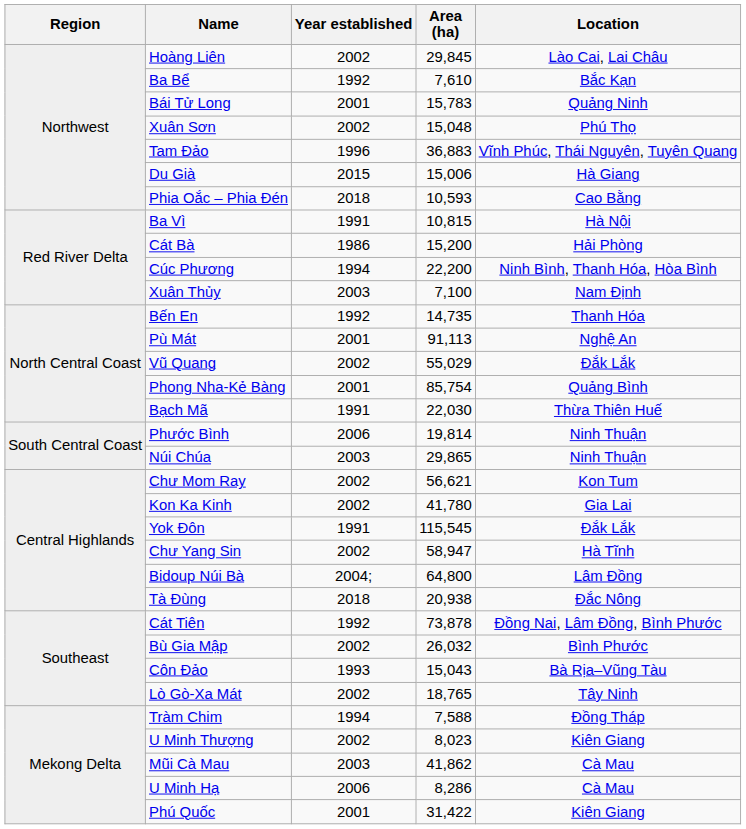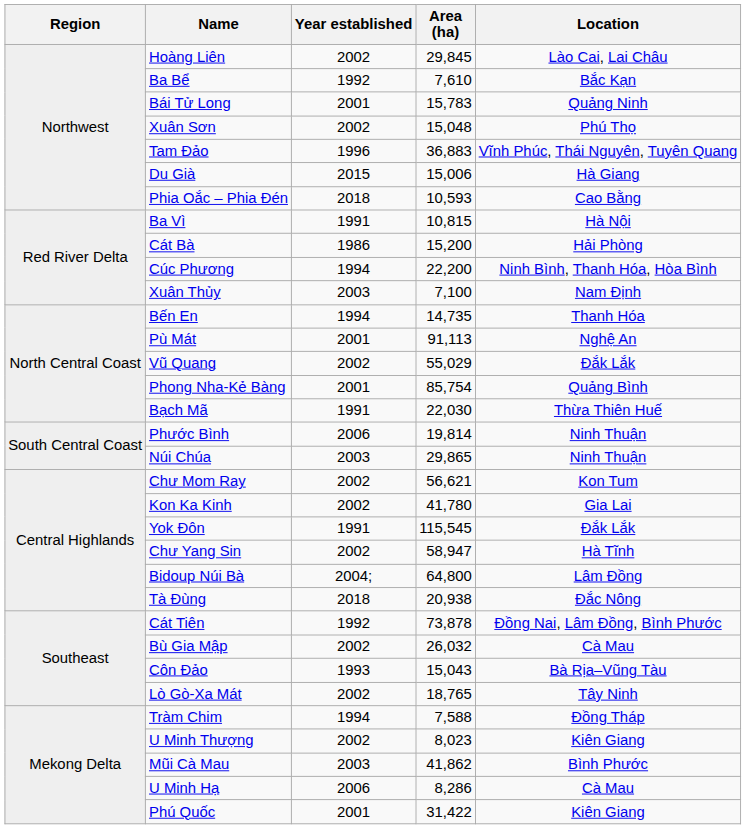 <table class="wikitable sortable" style="margin:2em auto;">
 <tr>
 <th>Region</th>
 <th> Name</th>
 <th> Year established</th>
 <th> Area<br>(ha)</th>
 <th> Location</th>
 </tr>
 <tr>
 <td rowspan="7" style="background:#efefef;" align="center">Northwest</td>
 <td><a href='#'>Hoàng Liên</a></td>
 <td align="center">2002</td>
 <td align="right">29,845</td>
 <td align="center"><a href='#'>Lào Cai</a>, <a href='#'>Lai Châu</a></td>
 </tr>
 <tr>
 <td><a href='#'>Ba Bể</a></td>
 <td align="center">1992</td>
 <td align="right">7,610</td>
 <td align="center"><a href='#'>Bắc Kạn</a></td>
 </tr>
 <tr>
 <td><a href='#'>Bái Tử Long</a></td>
 <td align="center">2001</td>
 <td align="right">15,783</td>
 <td align="center"><a href='#'>Quảng Ninh</a></td>
 </tr>
 <tr>
 <td><a href='#'>Xuân Sơn</a></td>
 <td align="center">2002</td>
 <td align="right">15,048</td>
 <td align="center"><a href='#'>Phú Thọ</a></td>
 </tr>
 <tr>
 <td><a href='#'>Tam Đảo</a></td>
 <td align="center">1996</td>
 <td align="right">36,883</td>
 <td align="center"><a href='#'>Vĩnh Phúc</a>, <a href='#'>Thái Nguyên</a>, <a href='#'>Tuyên Quang</a></td>
 </tr>
 <tr>
 <td><a href='#'>Du Già</a></td>
 <td align="center">2015</td>
 <td align="right">15,006</td>
 <td align="center"><a href='#'>Hà Giang</a></td>
 </tr>
 <tr>
 <td><a href='#'>Phia Oắc – Phia Đén</a></td>
 <td align="center">2018</td>
 <td align="right">10,593</td>
 <td align="center"><a href='#'>Cao Bằng</a></td>
 </tr>
 <tr>
 <td rowspan="4" style="background:#efefef;" align="center">Red River Delta</td>
 <td><a href='#'>Ba Vì</a></td>
 <td align="center">1991</td>
 <td align="right">10,815</td>
 <td align="center"><a href='#'>Hà Nội</a></td>
 </tr>
 <tr>
 <td><a href='#'>Cát Bà</a></td>
 <td align="center">1986</td>
 <td align="right">15,200</td>
 <td align="center"><a href='#'>Hải Phòng</a></td>
 </tr>
 <tr>
 <td><a href='#'>Cúc Phương</a></td>
 <td align="center">1994</td>
 <td align="right">22,200</td>
 <td align="center"><a href='#'>Ninh Bình</a>, <a href='#'>Thanh Hóa</a>, <a href='#'>Hòa Bình</a></td>
 </tr>
 <tr>
 <td><a href='#'>Xuân Thủy</a></td>
 <td align="center">2003</td>
 <td align="right">7,100</td>
 <td align="center"><a href='#'>Nam Định</a></td>
 </tr>
 <tr>
 <td rowspan="5" style="background:#efefef;" align="center">North Central Coast</td>
 <td><a href='#'>Bến En</a></td>
-<td align="center">1992</td>
+<td align="center">1994</td>
 <td align="right">14,735</td>
 <td align="center"><a href='#'>Thanh Hóa</a></td>
 </tr>
 <tr>
 <td><a href='#'>Pù Mát</a></td>
 <td align="center">2001</td>
 <td align="right">91,113</td>
 <td align="center"><a href='#'>Nghệ An</a></td>
 </tr>
 <tr>
 <td><a href='#'>Vũ Quang</a></td>
 <td align="center">2002</td>
 <td align="right">55,029</td>
 <td align="center"><a href='#'>Đắk Lắk</a></td>
 </tr>
 <tr>
 <td><a href='#'>Phong Nha-Kẻ Bàng</a></td>
 <td align="center">2001</td>
 <td align="right">85,754</td>
 <td align="center"><a href='#'>Quảng Bình</a></td>
 </tr>
 <tr>
 <td><a href='#'>Bạch Mã</a></td>
 <td align="center">1991</td>
 <td align="right">22,030</td>
 <td align="center"><a href='#'>Thừa Thiên Huế</a></td>
 </tr>
 <tr>
 <td rowspan="2" style="background:#efefef;" align="center">South Central Coast</td>
 <td><a href='#'>Phước Bình</a></td>
 <td align="center">2006</td>
 <td align="right">19,814</td>
 <td align="center"><a href='#'>Ninh Thuận</a></td>
 </tr>
 <tr>
 <td><a href='#'>Núi Chúa</a></td>
 <td align="center">2003</td>
 <td align="right">29,865</td>
 <td align="center"><a href='#'>Ninh Thuận</a></td>
 </tr>
 <tr>
 <td rowspan="6" style="background:#efefef;" align="center">Central Highlands</td>
 <td><a href='#'>Chư Mom Ray</a></td>
 <td align="center">2002</td>
 <td align="right">56,621</td>
 <td align="center"><a href='#'>Kon Tum</a></td>
 </tr>
 <tr>
 <td><a href='#'>Kon Ka Kinh</a></td>
 <td align="center">2002</td>
 <td align="right">41,780</td>
 <td align="center"><a href='#'>Gia Lai</a></td>
 </tr>
 <tr>
 <td><a href='#'>Yok Đôn</a></td>
 <td align="center">1991</td>
 <td align="right">115,545</td>
 <td align="center"><a href='#'>Đắk Lắk</a></td>
 </tr>
 <tr>
 <td><a href='#'>Chư Yang Sin</a></td>
 <td align="center">2002</td>
 <td align="right">58,947</td>
 <td align="center"><a href='#'>Hà Tĩnh</a></td>
 </tr>
 <tr>
 <td><a href='#'>Bidoup Núi Bà</a></td>
 <td align="center">2004;</td>
 <td align="right">64,800</td>
 <td align="center"><a href='#'>Lâm Đồng</a></td>
 </tr>
 <tr>
 <td><a href='#'>Tà Đùng</a></td>
 <td align="center">2018</td>
 <td align="right">20,938</td>
 <td align="center"><a href='#'>Đắc Nông</a></td>
 </tr>
 <tr>
 <td rowspan="4" style="background:#efefef;" align="center">Southeast</td>
 <td><a href='#'>Cát Tiên</a></td>
 <td align="center">1992</td>
 <td align="right">73,878</td>
 <td align="center"><a href='#'>Đồng Nai</a>, <a href='#'>Lâm Đồng</a>, <a href='#'>Bình Phước</a></td>
 </tr>
 <tr>
 <td><a href='#'>Bù Gia Mập</a></td>
 <td align="center">2002</td>
 <td align="right">26,032</td>
-<td align="center"><a href='#'>Bình Phước</a></td>
+<td align="center"><a href='#'>Cà Mau</a></td>
 </tr>
 <tr>
 <td><a href='#'>Côn Đảo</a></td>
 <td align="center">1993</td>
 <td align="right">15,043</td>
 <td align="center"><a href='#'>Bà Rịa–Vũng Tàu</a></td>
 </tr>
 <tr>
 <td><a href='#'>Lò Gò-Xa Mát</a></td>
 <td align="center">2002</td>
 <td align="right">18,765</td>
 <td align="center"><a href='#'>Tây Ninh</a></td>
 </tr>
 <tr>
 <td rowspan="5" style="background:#efefef;" align="center">Mekong Delta</td>
 <td><a href='#'>Tràm Chim</a></td>
 <td align="center">1994</td>
 <td align="right">7,588</td>
 <td align="center"><a href='#'>Đồng Tháp</a></td>
 </tr>
 <tr>
 <td><a href='#'>U Minh Thượng</a></td>
 <td align="center">2002</td>
 <td align="right">8,023</td>
 <td align="center"><a href='#'>Kiên Giang</a></td>
 </tr>
 <tr>
 <td><a href='#'>Mũi Cà Mau</a></td>
 <td align="center">2003</td>
 <td align="right">41,862</td>
-<td align="center"><a href='#'>Cà Mau</a></td>
+<td align="center"><a href='#'>Bình Phước</a></td>
 </tr>
 <tr>
 <td><a href='#'>U Minh Hạ</a></td>
 <td align="center">2006</td>
 <td align="right">8,286</td>
 <td align="center"><a href='#'>Cà Mau</a></td>
 </tr>
 <tr>
 <td><a href='#'>Phú Quốc</a></td>
 <td align="center">2001</td>
 <td align="right">31,422</td>
 <td align="center"><a href='#'>Kiên Giang</a></td>
 </tr>
 </table>
